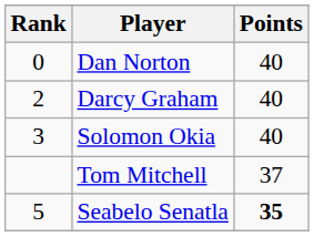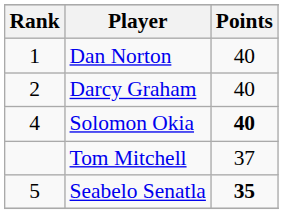 <table class="wikitable sortable">
 <tr>
 </tr>
 <tr>
 <th>Rank</th>
 <th>Player</th>
 <th>Points</th>
 </tr>
 <tr>
-<td align=center>0</td>
+<td align=center>1</td>
 <td> <a href='#'>Dan Norton</a></td>
 <td align=center>40</td>
 </tr>
 <tr>
 <td align=center>2</td>
 <td> <a href='#'>Darcy Graham</a></td>
 <td align=center>40</td>
 </tr>
 <tr>
-<td align=center>3</td>
+<td align=center>4</td>
 <td> <a href='#'>Solomon Okia</a></td>
-<td align=center>40</td>
+<td align=center><strong>40</strong></td>
 </tr>
 <tr>
 <td align=center></td>
 <td> <a href='#'>Tom Mitchell</a></td>
 <td align=center>37</td>
 </tr>
 <tr>
 <td align=center>5</td>
 <td> <a href='#'>Seabelo Senatla</a></td>
 <td align=center><strong>35</strong></td>
 </tr>
 <tr>
 </tr>
 </table>
